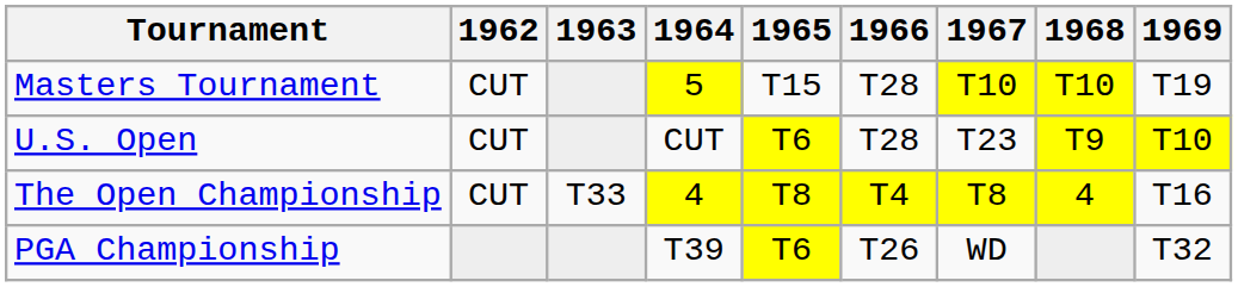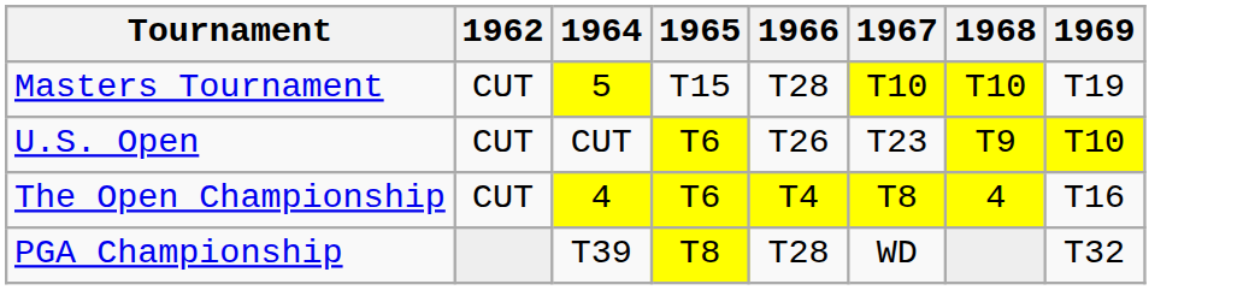 <table class="wikitable" style="font-size:95%;text-align:center;">
 <tr>
 <th>Tournament</th>
 <th>1962</th>
-<th>1963</th>
 <th>1964</th>
 <th>1965</th>
 <th>1966</th>
 <th>1967</th>
 <th>1968</th>
 <th>1969</th>
 </tr>
 <tr>
 <td align=left><a href='#'>Masters Tournament</a></td>
 <td>CUT</td>
-<td style="background:#eeeeee;"></td>
 <td style="background:yellow;">5</td>
 <td>T15</td>
 <td>T28</td>
 <td style="background:yellow;">T10</td>
 <td style="background:yellow;">T10</td>
 <td>T19</td>
 </tr>
 <tr>
 <td align=left><a href='#'>U.S. Open</a></td>
 <td>CUT</td>
-<td style="background:#eeeeee;"></td>
 <td>CUT</td>
 <td style="background:yellow;">T6</td>
-<td>T28</td>
+<td>T26</td>
 <td>T23</td>
 <td style="background:yellow;">T9</td>
 <td style="background:yellow;">T10</td>
 </tr>
 <tr>
 <td align=left><a href='#'>The Open Championship</a></td>
 <td>CUT</td>
-<td>T33</td>
 <td style="background:yellow;">4</td>
-<td style="background:yellow;">T8</td>
+<td style="background:yellow;">T6</td>
 <td style="background:yellow;">T4</td>
 <td style="background:yellow;">T8</td>
 <td style="background:yellow;">4</td>
 <td>T16</td>
 </tr>
 <tr>
 <td align=left><a href='#'>PGA Championship</a></td>
 <td style="background:#eeeeee;"></td>
-<td style="background:#eeeeee;"></td>
 <td>T39</td>
-<td style="background:yellow;">T6</td>
-<td>T26</td>
+<td style="background:yellow;">T8</td>
+<td>T28</td>
 <td>WD</td>
 <td style="background:#eeeeee;"></td>
 <td>T32</td>
 </tr>
 </table>
